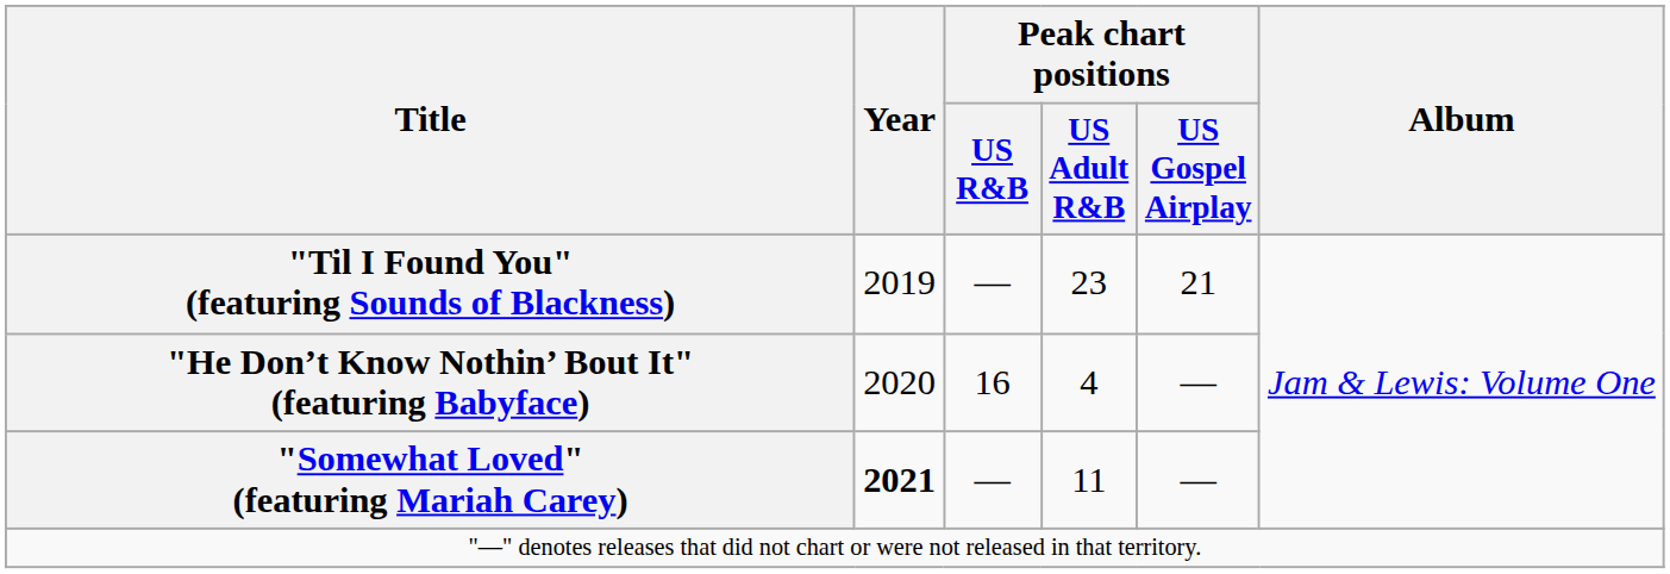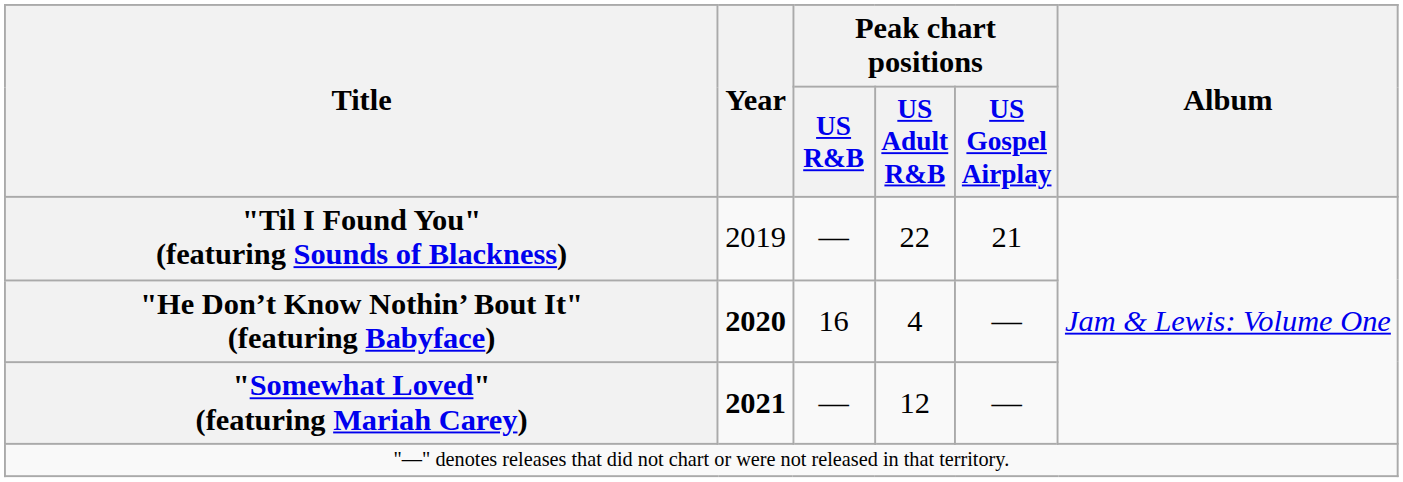 <table class="wikitable plainrowheaders" style="text-align:center;">
 <tr>
 <th scope="col" rowspan="2" style="width:23em;">Title</th>
 <th scope="col" rowspan="2">Year</th>
 <th scope="col" colspan="3">Peak chart positions</th>
 <th scope="col" rowspan="2">Album</th>
 </tr>
 <tr>
 <th scope="col" style="width:2.5em; font-size:90%;"><a href='#'>US<br>R&B</a><br></th>
 <th scope="col" style="width:2.5em; font-size:90%;"><a href='#'>US<br>Adult<br>R&B</a><br></th>
 <th scope="col" style="width:2.5em; font-size:90%;"><a href='#'>US Gospel Airplay</a><br></th>
 </tr>
 <tr>
 <th scope="row">"Til I Found You"<br><span>(featuring <a href='#'>Sounds of Blackness</a>)</span></th>
 <td>2019</td>
 <td>—</td>
-<td>23</td>
+<td>22</td>
 <td>21</td>
 <td rowspan="3"><em><a href='#'>Jam & Lewis: Volume One</a></em></td>
 </tr>
 <tr>
 <th scope="row">"He Don’t Know Nothin’ Bout It" <br><span>(featuring <a href='#'>Babyface</a>)</span></th>
-<td>2020</td>
+<td><strong>2020</strong></td>
 <td>16</td>
 <td>4</td>
 <td>—</td>
 </tr>
 <tr>
 <th scope="row">"<a href='#'>Somewhat Loved</a>"<br><span>(featuring <a href='#'>Mariah Carey</a>)</span></th>
 <td><strong>2021</strong></td>
 <td>—</td>
-<td>11</td>
+<td>12</td>
 <td>—</td>
 </tr>
 <tr>
 <td align="center" colspan="6" style="font-size:8pt">"—" denotes releases that did not chart or were not released in that territory.</td>
 </tr>
 </table>
